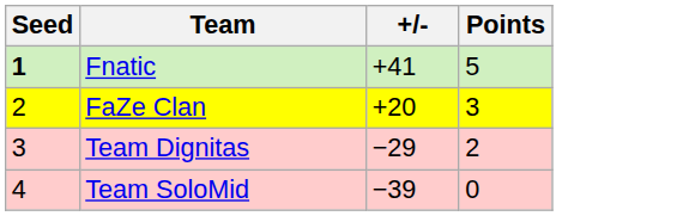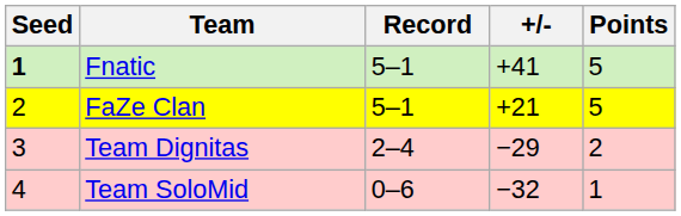 <table class="wikitable sortable" style=font-size:100%>
 <tr>
 <th width=30px>Seed</th>
 <th width=170px>Team</th>
+<th width=70px>Record</th>
 <th width=50px>+/-</th>
 <th width=50px>Points</th>
 </tr>
 <tr style="background: #D0F0C0;">
 <td><strong>1</strong></td>
 <td><a href='#'>Fnatic</a></td>
+<td>5–1</td>
 <td>+41</td>
 <td>5</td>
 </tr>
 <tr style="background: #FFFF00;">
 <td>2</td>
 <td><a href='#'>FaZe Clan</a></td>
-<td>+20</td>
-<td>3</td>
+<td>5–1</td>
+<td>+21</td>
+<td>5</td>
 </tr>
 <tr style="background: #FFCCCC;">
 <td>3</td>
 <td><a href='#'>Team Dignitas</a></td>
+<td>2–4</td>
 <td>−29</td>
 <td>2</td>
 </tr>
 <tr style="background: #FFCCCC;">
 <td>4</td>
 <td><a href='#'>Team SoloMid</a></td>
-<td>−39</td>
-<td>0</td>
+<td>0–6</td>
+<td>−32</td>
+<td>1</td>
 </tr>
 </table>
